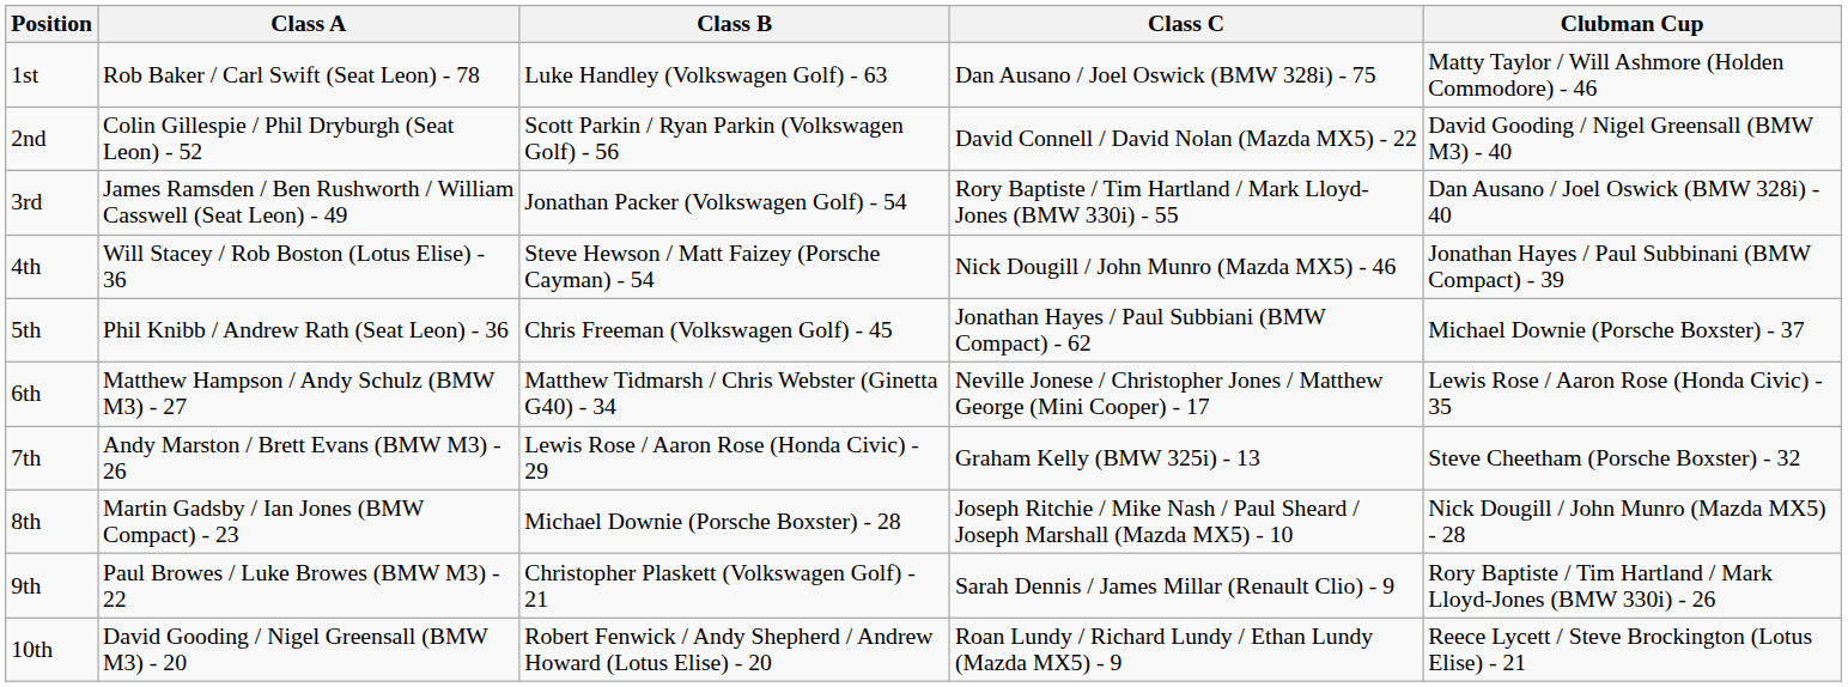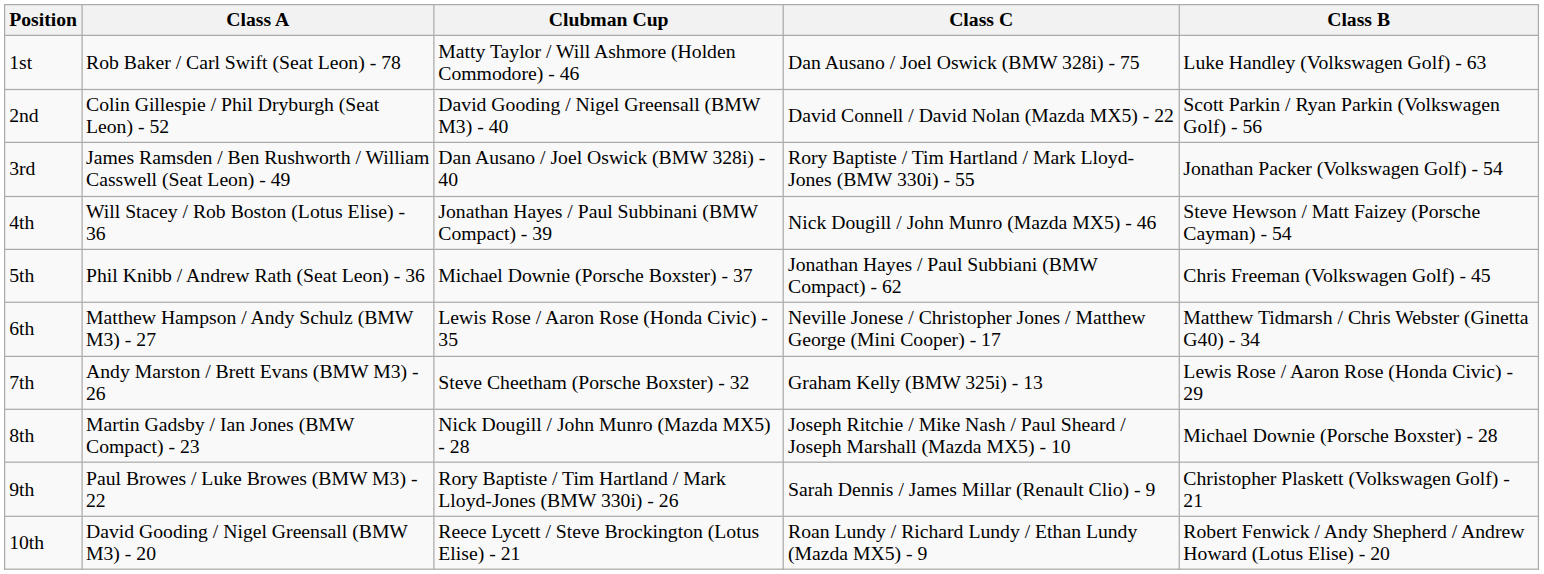 <table class="wikitable">
 <tr>
 <th>Position</th>
 <th>Class A</th>
+<th>Clubman Cup</th>
+<th>Class C</th>
 <th>Class B</th>
-<th>Class C</th>
-<th>Clubman Cup</th>
 </tr>
 <tr>
 <td>1st</td>
 <td>Rob Baker / Carl Swift (Seat Leon) - 78</td>
+<td>Matty Taylor / Will Ashmore (Holden Commodore) - 46</td>
+<td>Dan Ausano / Joel Oswick (BMW 328i) - 75</td>
 <td>Luke Handley (Volkswagen Golf) - 63</td>
-<td>Dan Ausano / Joel Oswick (BMW 328i) - 75</td>
-<td>Matty Taylor / Will Ashmore (Holden Commodore) - 46</td>
 </tr>
 <tr>
 <td>2nd</td>
 <td>Colin Gillespie / Phil Dryburgh (Seat Leon) - 52</td>
+<td>David Gooding / Nigel Greensall (BMW M3) - 40</td>
+<td>David Connell / David Nolan (Mazda MX5) - 22</td>
 <td>Scott Parkin / Ryan Parkin (Volkswagen Golf) - 56</td>
-<td>David Connell / David Nolan (Mazda MX5) - 22</td>
-<td>David Gooding / Nigel Greensall (BMW M3) - 40</td>
 </tr>
 <tr>
 <td>3rd</td>
 <td>James Ramsden / Ben Rushworth / William Casswell (Seat Leon) - 49</td>
+<td>Dan Ausano / Joel Oswick (BMW 328i) - 40</td>
+<td>Rory Baptiste / Tim Hartland / Mark Lloyd-Jones (BMW 330i) - 55</td>
 <td>Jonathan Packer (Volkswagen Golf) - 54</td>
-<td>Rory Baptiste / Tim Hartland / Mark Lloyd-Jones (BMW 330i) - 55</td>
-<td>Dan Ausano / Joel Oswick (BMW 328i) - 40</td>
 </tr>
 <tr>
 <td>4th</td>
 <td>Will Stacey / Rob Boston (Lotus Elise) - 36</td>
+<td>Jonathan Hayes / Paul Subbinani (BMW Compact) - 39</td>
+<td>Nick Dougill / John Munro (Mazda MX5) - 46</td>
 <td>Steve Hewson / Matt Faizey (Porsche Cayman) - 54</td>
-<td>Nick Dougill / John Munro (Mazda MX5) - 46</td>
-<td>Jonathan Hayes / Paul Subbinani (BMW Compact) - 39</td>
 </tr>
 <tr>
 <td>5th</td>
 <td>Phil Knibb / Andrew Rath (Seat Leon) - 36</td>
+<td>Michael Downie (Porsche Boxster) - 37</td>
+<td>Jonathan Hayes / Paul Subbiani (BMW Compact) - 62</td>
 <td>Chris Freeman (Volkswagen Golf) - 45</td>
-<td>Jonathan Hayes / Paul Subbiani (BMW Compact) - 62</td>
-<td>Michael Downie (Porsche Boxster) - 37</td>
 </tr>
 <tr>
 <td>6th</td>
 <td>Matthew Hampson / Andy Schulz (BMW M3) - 27</td>
+<td>Lewis Rose / Aaron Rose (Honda Civic) - 35</td>
+<td>Neville Jonese / Christopher Jones / Matthew George (Mini Cooper) - 17</td>
 <td>Matthew Tidmarsh / Chris Webster (Ginetta G40) - 34</td>
-<td>Neville Jonese / Christopher Jones / Matthew George (Mini Cooper) - 17</td>
-<td>Lewis Rose / Aaron Rose (Honda Civic) - 35</td>
 </tr>
 <tr>
 <td>7th</td>
 <td>Andy Marston / Brett Evans (BMW M3) - 26</td>
+<td>Steve Cheetham (Porsche Boxster) - 32</td>
+<td>Graham Kelly (BMW 325i) - 13</td>
 <td>Lewis Rose / Aaron Rose (Honda Civic) - 29</td>
-<td>Graham Kelly (BMW 325i) - 13</td>
-<td>Steve Cheetham (Porsche Boxster) - 32</td>
 </tr>
 <tr>
 <td>8th</td>
 <td>Martin Gadsby / Ian Jones (BMW Compact) - 23</td>
+<td>Nick Dougill / John Munro (Mazda MX5) - 28</td>
+<td>Joseph Ritchie / Mike Nash / Paul Sheard / Joseph Marshall (Mazda MX5) - 10</td>
 <td>Michael Downie (Porsche Boxster) - 28</td>
-<td>Joseph Ritchie / Mike Nash / Paul Sheard / Joseph Marshall (Mazda MX5) - 10</td>
-<td>Nick Dougill / John Munro (Mazda MX5) - 28</td>
 </tr>
 <tr>
 <td>9th</td>
 <td>Paul Browes / Luke Browes (BMW M3) - 22</td>
+<td>Rory Baptiste / Tim Hartland / Mark Lloyd-Jones (BMW 330i) - 26</td>
+<td>Sarah Dennis / James Millar (Renault Clio) - 9</td>
 <td>Christopher Plaskett (Volkswagen Golf) - 21</td>
-<td>Sarah Dennis / James Millar (Renault Clio) - 9</td>
-<td>Rory Baptiste / Tim Hartland / Mark Lloyd-Jones (BMW 330i) - 26</td>
 </tr>
 <tr>
 <td>10th</td>
 <td>David Gooding / Nigel Greensall (BMW M3) - 20</td>
+<td>Reece Lycett / Steve Brockington (Lotus Elise) - 21</td>
+<td>Roan Lundy / Richard Lundy / Ethan Lundy (Mazda MX5) - 9</td>
 <td>Robert Fenwick / Andy Shepherd / Andrew Howard (Lotus Elise) - 20</td>
-<td>Roan Lundy / Richard Lundy / Ethan Lundy (Mazda MX5) - 9</td>
-<td>Reece Lycett / Steve Brockington (Lotus Elise) - 21</td>
 </tr>
 </table>
